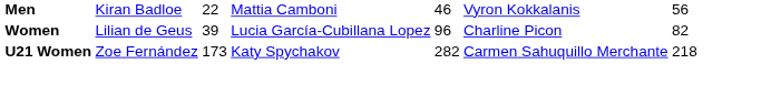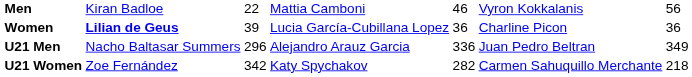 <table>
 <tr>
 <th style="text-align: left;">Men</th>
 <td><a href='#'>Kiran Badloe</a> <br> </td>
 <td>22</td>
 <td><a href='#'>Mattia Camboni</a> <br> </td>
 <td>46</td>
 <td><a href='#'>Vyron Kokkalanis</a> <br> </td>
 <td>56</td>
 </tr>
 <tr>
 <th style="text-align: left;">Women</th>
-<td><a href='#'>Lilian de Geus</a> <br> </td>
+<td><strong><a href='#'>Lilian de Geus</a> <br> </strong></td>
 <td>39</td>
 <td><a href='#'>Lucia García-Cubillana Lopez</a> <br> </td>
-<td>96</td>
+<td>36</td>
 <td><a href='#'>Charline Picon</a> <br> </td>
-<td>82</td>
+<td>36</td>
+</tr>
+<tr>
+<th style="text-align: left;">U21 Men</th>
+<td><a href='#'>Nacho Baltasar Summers</a> <br> </td>
+<td>296</td>
+<td><a href='#'>Alejandro Arauz Garcia</a> <br> </td>
+<td>336</td>
+<td><a href='#'>Juan Pedro Beltran</a> <br> </td>
+<td>349</td>
 </tr>
 <tr>
 <th style="text-align: left;">U21 Women</th>
 <td><a href='#'>Zoe Fernández</a> <br> </td>
-<td>173</td>
+<td>342</td>
 <td><a href='#'>Katy Spychakov</a> <br> </td>
 <td>282</td>
 <td><a href='#'>Carmen Sahuquillo Merchante</a> <br> </td>
 <td>218</td>
 </tr>
 </table>
